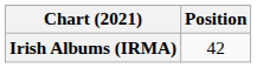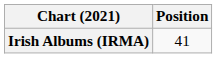 <table class="wikitable sortable plainrowheaders" style="text-align:center">
 <tr>
 <th scope="col">Chart (2021)</th>
 <th scope="col">Position</th>
 </tr>
 <tr>
 <th scope="row">Irish Albums (IRMA)</th>
-<td>42</td>
+<td>41</td>
 </tr>
 </table>
